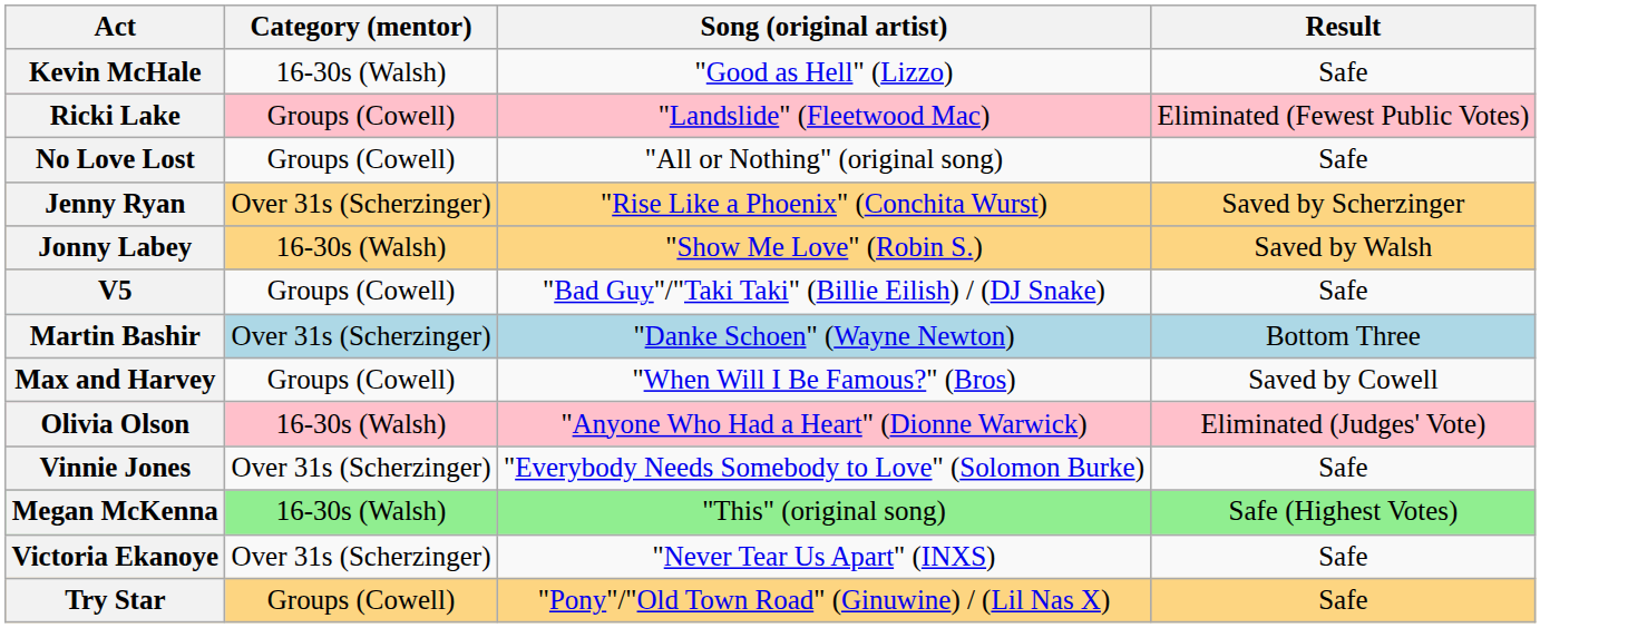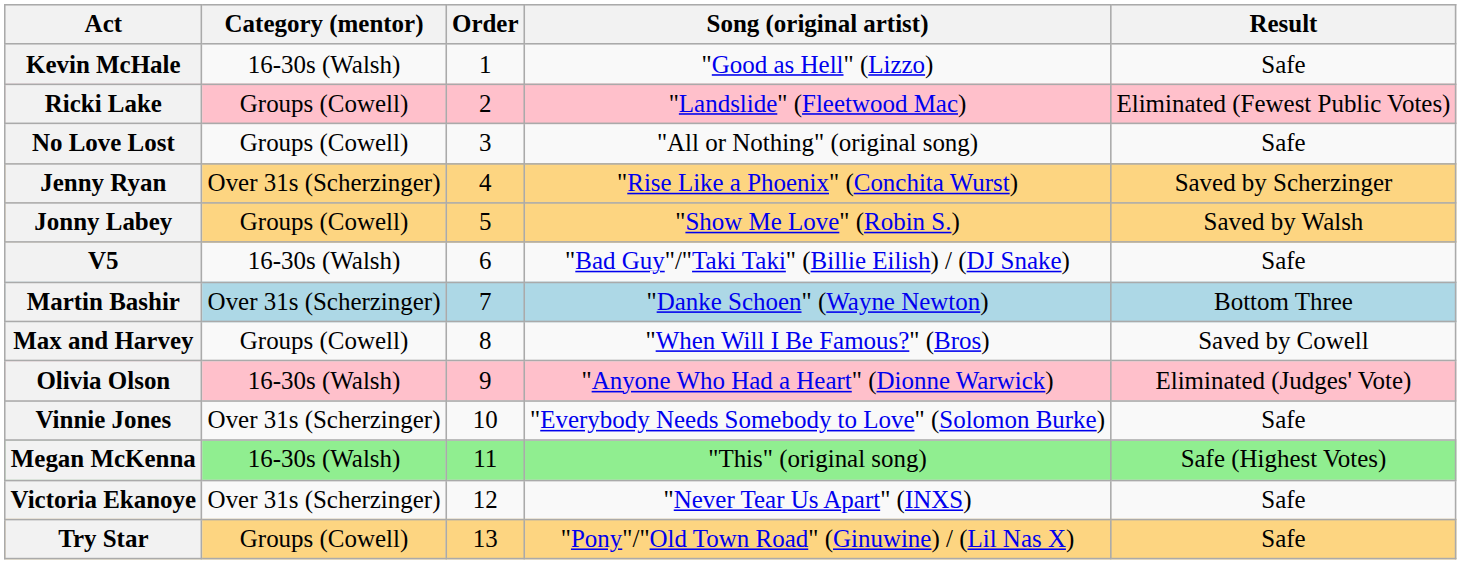 <table class="wikitable plainrowheaders" style="text-align:center;">
 <tr>
 <th scope="col">Act</th>
 <th scope="col">Category (mentor)</th>
+<th scope="col">Order</th>
 <th scope="col">Song (original artist)</th>
 <th scope="col">Result</th>
 </tr>
 <tr>
 <th scope="row">Kevin McHale</th>
 <td>16-30s (Walsh)</td>
+<td>1</td>
 <td>"<a href='#'>Good as Hell</a>" (<a href='#'>Lizzo</a>)</td>
 <td>Safe</td>
 </tr>
 <tr style="background:pink;">
 <th scope="row">Ricki Lake</th>
 <td>Groups (Cowell)</td>
+<td>2</td>
 <td>"<a href='#'>Landslide</a>" (<a href='#'>Fleetwood Mac</a>)</td>
 <td>Eliminated (Fewest Public Votes)</td>
 </tr>
 <tr>
 <th scope="row">No Love Lost</th>
 <td>Groups (Cowell)</td>
+<td>3</td>
 <td>"All or Nothing" (original song)</td>
 <td>Safe</td>
 </tr>
 <tr style="background:#fdd581;">
 <th scope="row">Jenny Ryan</th>
 <td>Over 31s (Scherzinger)</td>
+<td>4</td>
 <td>"<a href='#'>Rise Like a Phoenix</a>" (<a href='#'>Conchita Wurst</a>)</td>
 <td>Saved by Scherzinger</td>
 </tr>
 <tr style="background:#fdd581;">
 <th scope="row">Jonny Labey</th>
-<td>16-30s (Walsh)</td>
+<td>Groups (Cowell)</td>
+<td>5</td>
 <td>"<a href='#'>Show Me Love</a>" (<a href='#'>Robin S.</a>)</td>
 <td>Saved by Walsh</td>
 </tr>
 <tr>
 <th scope="row">V5</th>
-<td>Groups (Cowell)</td>
+<td>16-30s (Walsh)</td>
+<td>6</td>
 <td>"<a href='#'>Bad Guy</a>"/"<a href='#'>Taki Taki</a>" (<a href='#'>Billie Eilish</a>) / (<a href='#'>DJ Snake</a>)</td>
 <td>Safe</td>
 </tr>
 <tr style="background:lightblue;">
 <th scope="row">Martin Bashir</th>
 <td>Over 31s (Scherzinger)</td>
+<td>7</td>
 <td>"<a href='#'>Danke Schoen</a>" (<a href='#'>Wayne Newton</a>)</td>
 <td>Bottom Three</td>
 </tr>
 <tr>
 <th scope="row">Max and Harvey</th>
 <td>Groups (Cowell)</td>
+<td>8</td>
 <td>"<a href='#'>When Will I Be Famous?</a>" (<a href='#'>Bros</a>)</td>
 <td>Saved by Cowell</td>
 </tr>
 <tr style="background:pink;">
 <th scope="row">Olivia Olson</th>
 <td>16-30s (Walsh)</td>
+<td>9</td>
 <td>"<a href='#'>Anyone Who Had a Heart</a>" (<a href='#'>Dionne Warwick</a>)</td>
 <td>Eliminated (Judges' Vote)</td>
 </tr>
 <tr>
 <th scope="row">Vinnie Jones</th>
 <td>Over 31s (Scherzinger)</td>
+<td>10</td>
 <td>"<a href='#'>Everybody Needs Somebody to Love</a>" (<a href='#'>Solomon Burke</a>)</td>
 <td>Safe</td>
 </tr>
 <tr style="background:lightgreen;">
 <th scope="row">Megan McKenna</th>
 <td>16-30s (Walsh)</td>
+<td>11</td>
 <td>"This" (original song)</td>
 <td>Safe (Highest Votes)</td>
 </tr>
 <tr>
 <th scope="row">Victoria Ekanoye</th>
 <td>Over 31s (Scherzinger)</td>
+<td>12</td>
 <td>"<a href='#'>Never Tear Us Apart</a>" (<a href='#'>INXS</a>)</td>
 <td>Safe</td>
 </tr>
 <tr style="background:#fdd581;">
 <th scope="row">Try Star</th>
 <td>Groups (Cowell)</td>
+<td>13</td>
 <td>"<a href='#'>Pony</a>"/"<a href='#'>Old Town Road</a>" (<a href='#'>Ginuwine</a>) / (<a href='#'>Lil Nas X</a>)</td>
 <td>Safe</td>
 </tr>
 </table>
